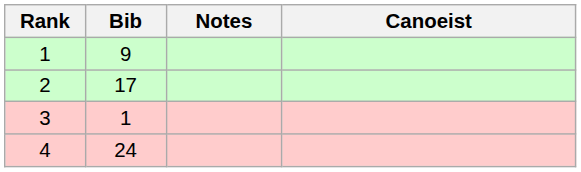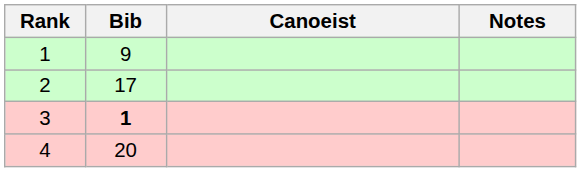 <table class="wikitable" style="font-size:90%; text-align:center">
 <tr>
 <th width="50">Rank</th>
 <th width="50">Bib</th>
+<th width="200">Canoeist</th>
 <th width="75">Notes</th>
-<th width="200">Canoeist</th>
 </tr>
 <tr bgcolor="#CCFFCC">
 <td>1</td>
 <td>9</td>
+<td align="left"></td>
 <td></td>
-<td align="left"></td>
 </tr>
 <tr bgcolor="#CCFFCC">
 <td>2</td>
 <td>17</td>
+<td align="left"></td>
 <td></td>
-<td align="left"></td>
 </tr>
 <tr bgcolor="#FFCCCC">
 <td>3</td>
-<td>1</td>
+<td><strong>1</strong></td>
+<td align="left"></td>
 <td></td>
-<td align="left"></td>
 </tr>
 <tr bgcolor="#FFCCCC">
 <td>4</td>
-<td>24</td>
+<td>20</td>
+<td align="left"></td>
 <td></td>
-<td align="left"></td>
 </tr>
 </table>
